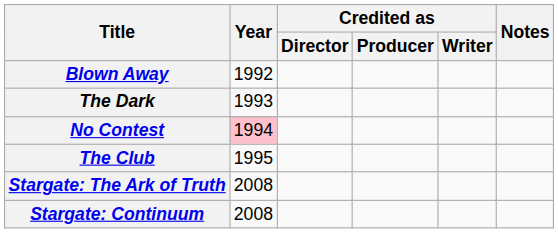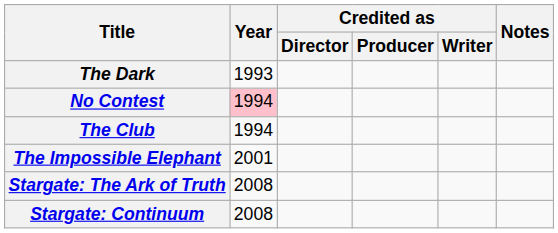 <table class="wikitable plainrowheaders sortable">
 <tr>
 <th rowspan="2" scope="col">Title</th>
 <th rowspan="2" scope="col">Year</th>
 <th colspan="3" scope="col">Credited as</th>
 <th rowspan="2" scope="col" class="unsortable">Notes</th>
 </tr>
 <tr>
 <th>Director</th>
 <th>Producer</th>
 <th>Writer</th>
-</tr>
-<tr>
-<th scope=row><em><a href='#'>Blown Away</a></em></th>
-<td>1992</td>
-<td></td>
-<td></td>
-<td></td>
-<td></td>
 </tr>
 <tr>
 <th scope=row><em>The Dark</em></th>
 <td>1993</td>
 <td></td>
 <td></td>
 <td></td>
 <td></td>
 </tr>
 <tr>
 <th scope=row><em><a href='#'>No Contest</a></em></th>
 <td style="background: pink;">1994</td>
 <td></td>
 <td></td>
 <td></td>
 <td></td>
 </tr>
 <tr>
 <th scope=row><em><a href='#'>The Club</a></em></th>
-<td>1995</td>
+<td>1994</td>
+<td></td>
+<td></td>
+<td></td>
+<td></td>
+</tr>
+<tr>
+<th scope=row><em><a href='#'>The Impossible Elephant</a></em></th>
+<td>2001</td>
 <td></td>
 <td></td>
 <td></td>
 <td></td>
 </tr>
 <tr>
 <th scope=row><em><a href='#'>Stargate: The Ark of Truth</a></em></th>
 <td>2008</td>
 <td></td>
 <td></td>
 <td></td>
 <td></td>
 </tr>
 <tr>
 <th scope=row><em><a href='#'>Stargate: Continuum</a></em></th>
 <td>2008</td>
 <td></td>
 <td></td>
 <td></td>
 <td></td>
 </tr>
 </table>
